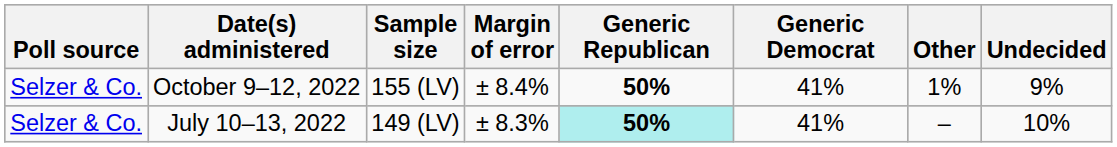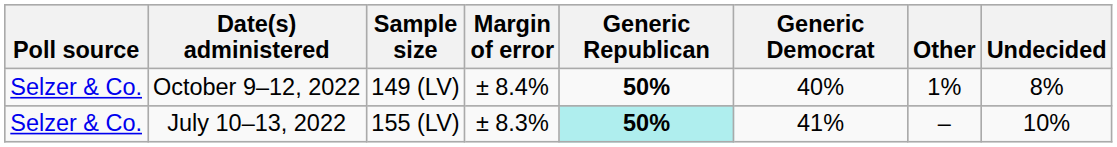 <table class="wikitable" style="font-size:90%;text-align:center;">
 <tr valign=bottom>
 <th>Poll source</th>
 <th>Date(s)<br>administered</th>
 <th>Sample<br>size</th>
 <th>Margin<br>of error</th>
 <th style="width:100px;">Generic<br>Republican</th>
 <th style="width:100px;">Generic<br>Democrat</th>
 <th>Other</th>
 <th>Undecided</th>
 </tr>
 <tr>
 <td style="text-align:left;"><a href='#'>Selzer & Co.</a></td>
 <td>October 9–12, 2022</td>
-<td>155 (LV)</td>
+<td>149 (LV)</td>
 <td>± 8.4%</td>
 <td><strong>50%</strong></td>
-<td>41%</td>
+<td>40%</td>
 <td>1%</td>
-<td>9%</td>
+<td>8%</td>
 </tr>
 <tr>
 <td style="text-align:left;"><a href='#'>Selzer & Co.</a></td>
 <td>July 10–13, 2022</td>
-<td>149 (LV)</td>
+<td>155 (LV)</td>
 <td>± 8.3%</td>
 <td style="background: paleturquoise;"><strong>50%</strong></td>
 <td>41%</td>
 <td>–</td>
 <td>10%</td>
 </tr>
 </table>
